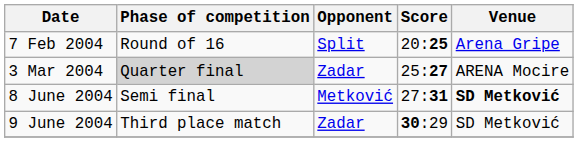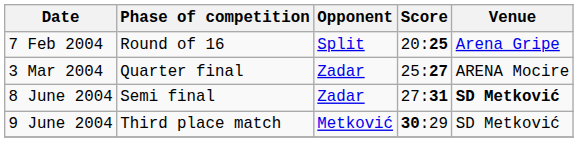 <table class="wikitable" style="font-size: 90%">
 <tr>
 <th>Date</th>
 <th>Phase of competition</th>
 <th>Opponent</th>
 <th>Score</th>
 <th>Venue</th>
 </tr>
 <tr>
 <td>7 Feb 2004</td>
 <td>Round of 16</td>
 <td><a href='#'>Split</a></td>
 <td>20:<strong>25</strong></td>
 <td><a href='#'>Arena Gripe</a></td>
 </tr>
 <tr>
 <td>3 Mar 2004</td>
-<td style="background: lightgrey;">Quarter final</td>
+<td>Quarter final</td>
 <td><a href='#'>Zadar</a></td>
 <td>25:<strong>27</strong></td>
 <td>ARENA Mocire</td>
 </tr>
 <tr>
 <td>8 June 2004</td>
 <td>Semi final</td>
-<td><a href='#'>Metković</a></td>
+<td><a href='#'>Zadar</a></td>
 <td>27:<strong>31</strong></td>
 <td><strong>SD Metković</strong></td>
 </tr>
 <tr>
 <td>9 June 2004</td>
 <td>Third place match</td>
-<td><a href='#'>Zadar</a></td>
+<td><a href='#'>Metković</a></td>
 <td><strong>30</strong>:29</td>
 <td>SD Metković</td>
 </tr>
 <tr>
 </tr>
 </table>
